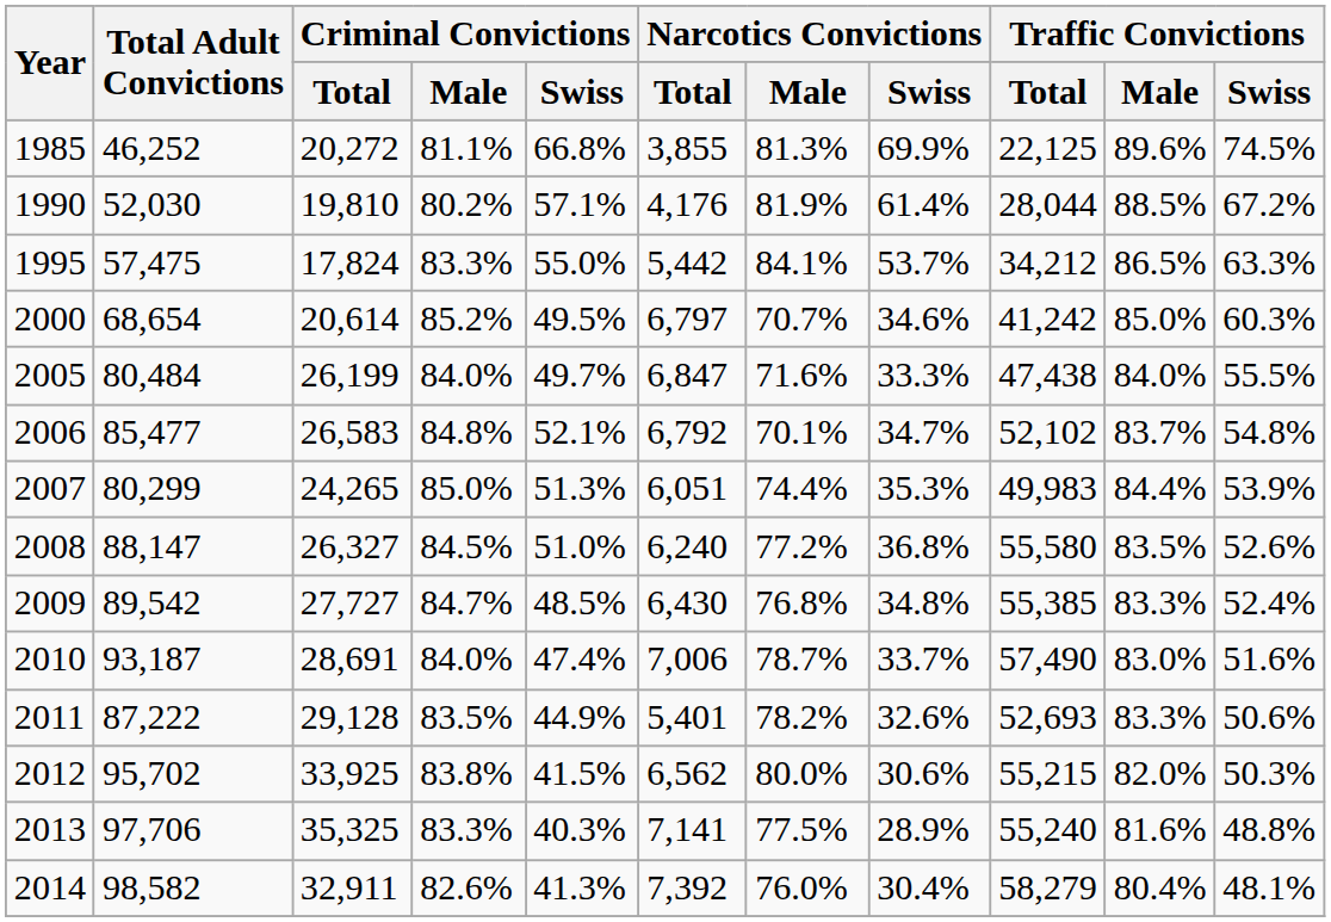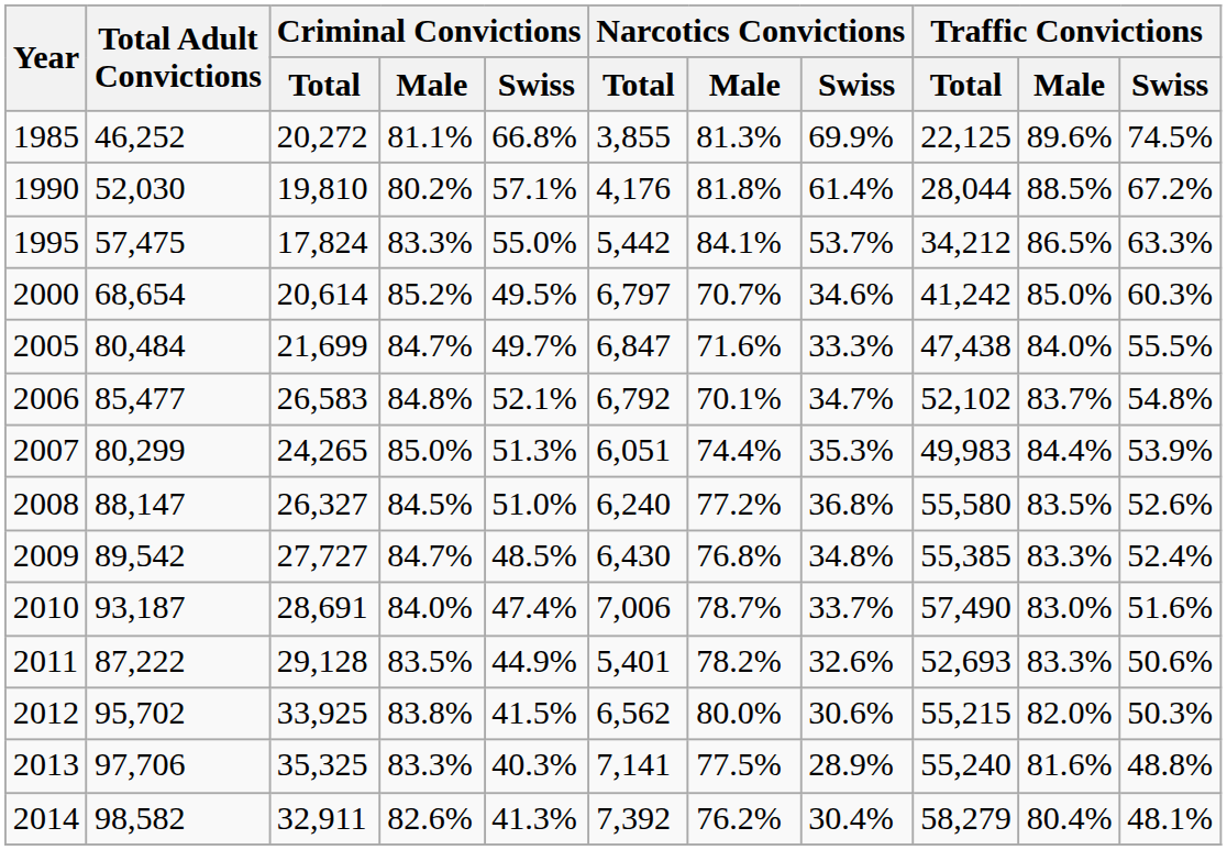 <table class="wikitable">
 <tr>
 <th rowspan=2>Year</th>
 <th rowspan=2>Total Adult <br>Convictions</th>
 <th colspan="3">Criminal Convictions</th>
 <th colspan="3">Narcotics Convictions</th>
 <th colspan="3">Traffic Convictions</th>
 </tr>
 <tr>
 <th>Total</th>
 <th>Male</th>
 <th>Swiss</th>
 <th>Total</th>
 <th>Male</th>
 <th>Swiss</th>
 <th>Total</th>
 <th>Male</th>
 <th>Swiss</th>
 </tr>
 <tr>
 <td>1985</td>
 <td>46,252</td>
 <td>20,272</td>
 <td>81.1%</td>
 <td>66.8%</td>
 <td>3,855</td>
 <td>81.3%</td>
 <td>69.9%</td>
 <td>22,125</td>
 <td>89.6%</td>
 <td>74.5%</td>
 </tr>
 <tr>
 <td>1990</td>
 <td>52,030</td>
 <td>19,810</td>
 <td>80.2%</td>
 <td>57.1%</td>
 <td>4,176</td>
-<td>81.9%</td>
+<td>81.8%</td>
 <td>61.4%</td>
 <td>28,044</td>
 <td>88.5%</td>
 <td>67.2%</td>
 </tr>
 <tr>
 <td>1995</td>
 <td>57,475</td>
 <td>17,824</td>
 <td>83.3%</td>
 <td>55.0%</td>
 <td>5,442</td>
 <td>84.1%</td>
 <td>53.7%</td>
 <td>34,212</td>
 <td>86.5%</td>
 <td>63.3%</td>
 </tr>
 <tr>
 <td>2000</td>
 <td>68,654</td>
 <td>20,614</td>
 <td>85.2%</td>
 <td>49.5%</td>
 <td>6,797</td>
 <td>70.7%</td>
 <td>34.6%</td>
 <td>41,242</td>
 <td>85.0%</td>
 <td>60.3%</td>
 </tr>
 <tr>
 <td>2005</td>
 <td>80,484</td>
-<td>26,199</td>
-<td>84.0%</td>
+<td>21,699</td>
+<td>84.7%</td>
 <td>49.7%</td>
 <td>6,847</td>
 <td>71.6%</td>
 <td>33.3%</td>
 <td>47,438</td>
 <td>84.0%</td>
 <td>55.5%</td>
 </tr>
 <tr>
 <td>2006</td>
 <td>85,477</td>
 <td>26,583</td>
 <td>84.8%</td>
 <td>52.1%</td>
 <td>6,792</td>
 <td>70.1%</td>
 <td>34.7%</td>
 <td>52,102</td>
 <td>83.7%</td>
 <td>54.8%</td>
 </tr>
 <tr>
 <td>2007</td>
 <td>80,299</td>
 <td>24,265</td>
 <td>85.0%</td>
 <td>51.3%</td>
 <td>6,051</td>
 <td>74.4%</td>
 <td>35.3%</td>
 <td>49,983</td>
 <td>84.4%</td>
 <td>53.9%</td>
 </tr>
 <tr>
 <td>2008</td>
 <td>88,147</td>
 <td>26,327</td>
 <td>84.5%</td>
 <td>51.0%</td>
 <td>6,240</td>
 <td>77.2%</td>
 <td>36.8%</td>
 <td>55,580</td>
 <td>83.5%</td>
 <td>52.6%</td>
 </tr>
 <tr>
 <td>2009</td>
 <td>89,542</td>
 <td>27,727</td>
 <td>84.7%</td>
 <td>48.5%</td>
 <td>6,430</td>
 <td>76.8%</td>
 <td>34.8%</td>
 <td>55,385</td>
 <td>83.3%</td>
 <td>52.4%</td>
 </tr>
 <tr>
 <td>2010</td>
 <td>93,187</td>
 <td>28,691</td>
 <td>84.0%</td>
 <td>47.4%</td>
 <td>7,006</td>
 <td>78.7%</td>
 <td>33.7%</td>
 <td>57,490</td>
 <td>83.0%</td>
 <td>51.6%</td>
 </tr>
 <tr>
 <td>2011</td>
 <td>87,222</td>
 <td>29,128</td>
 <td>83.5%</td>
 <td>44.9%</td>
 <td>5,401</td>
 <td>78.2%</td>
 <td>32.6%</td>
 <td>52,693</td>
 <td>83.3%</td>
 <td>50.6%</td>
 </tr>
 <tr>
 <td>2012</td>
 <td>95,702</td>
 <td>33,925</td>
 <td>83.8%</td>
 <td>41.5%</td>
 <td>6,562</td>
 <td>80.0%</td>
 <td>30.6%</td>
 <td>55,215</td>
 <td>82.0%</td>
 <td>50.3%</td>
 </tr>
 <tr>
 <td>2013</td>
 <td>97,706</td>
 <td>35,325</td>
 <td>83.3%</td>
 <td>40.3%</td>
 <td>7,141</td>
 <td>77.5%</td>
 <td>28.9%</td>
 <td>55,240</td>
 <td>81.6%</td>
 <td>48.8%</td>
 </tr>
 <tr>
 <td>2014</td>
 <td>98,582</td>
 <td>32,911</td>
 <td>82.6%</td>
 <td>41.3%</td>
 <td>7,392</td>
-<td>76.0%</td>
+<td>76.2%</td>
 <td>30.4%</td>
 <td>58,279</td>
 <td>80.4%</td>
 <td>48.1%</td>
 </tr>
 <tr>
 </tr>
 </table>
